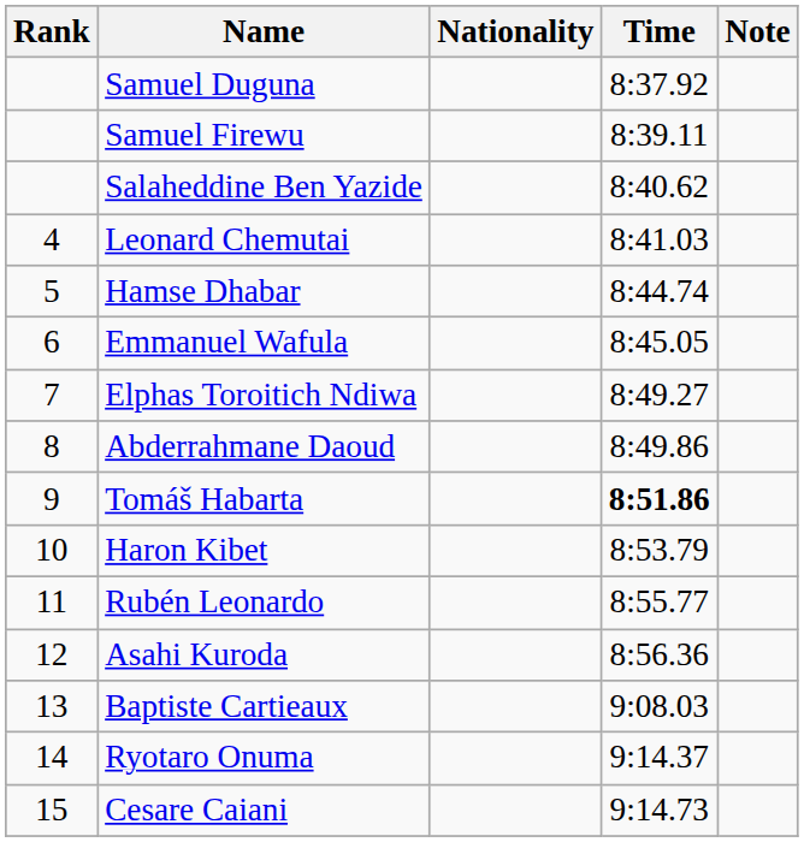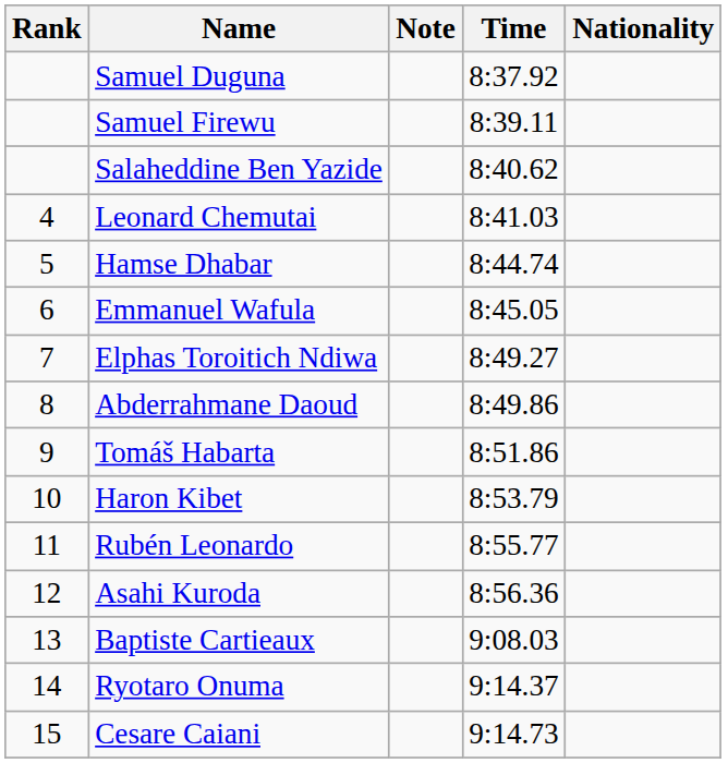 <table class="wikitable sortable" style="text-align:center">
 <tr>
 <th>Rank</th>
 <th>Name</th>
+<th>Note</th>
+<th>Time</th>
 <th>Nationality</th>
-<th>Time</th>
-<th>Note</th>
 </tr>
 <tr>
 <td></td>
 <td align=left><a href='#'>Samuel Duguna</a></td>
+<td></td>
+<td>8:37.92</td>
 <td align=left></td>
-<td>8:37.92</td>
-<td></td>
 </tr>
 <tr>
 <td></td>
 <td align=left><a href='#'>Samuel Firewu</a></td>
+<td></td>
+<td>8:39.11</td>
 <td align=left></td>
-<td>8:39.11</td>
-<td></td>
 </tr>
 <tr>
 <td></td>
 <td align=left><a href='#'>Salaheddine Ben Yazide</a></td>
+<td></td>
+<td>8:40.62</td>
 <td align=left></td>
-<td>8:40.62</td>
-<td></td>
 </tr>
 <tr>
 <td>4</td>
 <td align=left><a href='#'>Leonard Chemutai</a></td>
+<td></td>
+<td>8:41.03</td>
 <td align=left></td>
-<td>8:41.03</td>
-<td></td>
 </tr>
 <tr>
 <td>5</td>
 <td align=left><a href='#'>Hamse Dhabar</a></td>
+<td></td>
+<td>8:44.74</td>
 <td align=left></td>
-<td>8:44.74</td>
-<td></td>
 </tr>
 <tr>
 <td>6</td>
 <td align=left><a href='#'>Emmanuel Wafula</a></td>
+<td></td>
+<td>8:45.05</td>
 <td align=left></td>
-<td>8:45.05</td>
-<td></td>
 </tr>
 <tr>
 <td>7</td>
 <td align=left><a href='#'>Elphas Toroitich Ndiwa</a></td>
+<td></td>
+<td>8:49.27</td>
 <td align=left></td>
-<td>8:49.27</td>
-<td></td>
 </tr>
 <tr>
 <td>8</td>
 <td align=left><a href='#'>Abderrahmane Daoud</a></td>
+<td></td>
+<td>8:49.86</td>
 <td align=left></td>
-<td>8:49.86</td>
-<td></td>
 </tr>
 <tr>
 <td>9</td>
 <td align=left><a href='#'>Tomáš Habarta</a></td>
+<td></td>
+<td>8:51.86</td>
 <td align=left></td>
-<td><strong>8:51.86</strong></td>
-<td></td>
 </tr>
 <tr>
 <td>10</td>
 <td align=left><a href='#'>Haron Kibet</a></td>
+<td></td>
+<td>8:53.79</td>
 <td align=left></td>
-<td>8:53.79</td>
-<td></td>
 </tr>
 <tr>
 <td>11</td>
 <td align=left><a href='#'>Rubén Leonardo</a></td>
+<td></td>
+<td>8:55.77</td>
 <td align=left></td>
-<td>8:55.77</td>
-<td></td>
 </tr>
 <tr>
 <td>12</td>
 <td align=left><a href='#'>Asahi Kuroda</a></td>
+<td></td>
+<td>8:56.36</td>
 <td align=left></td>
-<td>8:56.36</td>
-<td></td>
 </tr>
 <tr>
 <td>13</td>
 <td align=left><a href='#'>Baptiste Cartieaux</a></td>
+<td></td>
+<td>9:08.03</td>
 <td align=left></td>
-<td>9:08.03</td>
-<td></td>
 </tr>
 <tr>
 <td>14</td>
 <td align=left><a href='#'>Ryotaro Onuma</a></td>
+<td></td>
+<td>9:14.37</td>
 <td align=left></td>
-<td>9:14.37</td>
-<td></td>
 </tr>
 <tr>
 <td>15</td>
 <td align=left><a href='#'>Cesare Caiani</a></td>
+<td></td>
+<td>9:14.73</td>
 <td align=left></td>
-<td>9:14.73</td>
-<td></td>
 </tr>
 </table>
